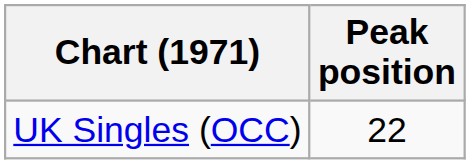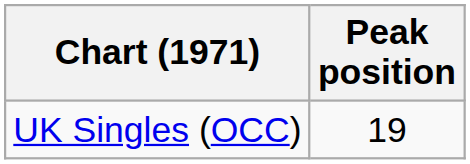 <table class="wikitable">
 <tr>
 <th>Chart (1971)</th>
 <th>Peak<br>position</th>
 </tr>
 <tr>
 <td><a href='#'>UK Singles</a> (<a href='#'>OCC</a>)</td>
-<td align="center">22</td>
+<td align="center">19</td>
 </tr>
 </table>
